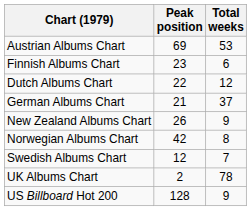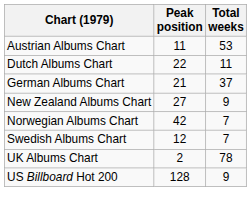 <table class="wikitable sortable">
 <tr>
 <th>Chart (1979)</th>
 <th>Peak<br>position</th>
 <th>Total<br>weeks</th>
 </tr>
 <tr>
 <td align="left">Austrian Albums Chart</td>
-<td style="text-align:center;">69</td>
+<td style="text-align:center;">11</td>
 <td style="text-align:center;">53</td>
-</tr>
-<tr>
-<td>Finnish Albums Chart</td>
-<td style="text-align:center;">23</td>
-<td style="text-align:center;">6</td>
 </tr>
 <tr>
 <td align="left">Dutch Albums Chart</td>
 <td style="text-align:center;">22</td>
-<td style="text-align:center;">12</td>
+<td style="text-align:center;">11</td>
 </tr>
 <tr>
 <td align="left">German Albums Chart</td>
 <td style="text-align:center;">21</td>
 <td style="text-align:center;">37</td>
 </tr>
 <tr>
 <td align="left">New Zealand Albums Chart</td>
-<td style="text-align:center;">26</td>
+<td style="text-align:center;">27</td>
 <td style="text-align:center;">9</td>
 </tr>
 <tr>
 <td align="left">Norwegian Albums Chart</td>
 <td style="text-align:center;">42</td>
-<td style="text-align:center;">8</td>
+<td style="text-align:center;">7</td>
 </tr>
 <tr>
 <td align="left">Swedish Albums Chart</td>
 <td style="text-align:center;">12</td>
 <td style="text-align:center;">7</td>
 </tr>
 <tr>
 <td align="left">UK Albums Chart</td>
 <td style="text-align:center;">2</td>
 <td style="text-align:center;">78</td>
 </tr>
 <tr>
 <td align="left">US <em>Billboard</em> Hot 200</td>
 <td style="text-align:center;">128</td>
 <td style="text-align:center;">9</td>
 </tr>
 </table>
